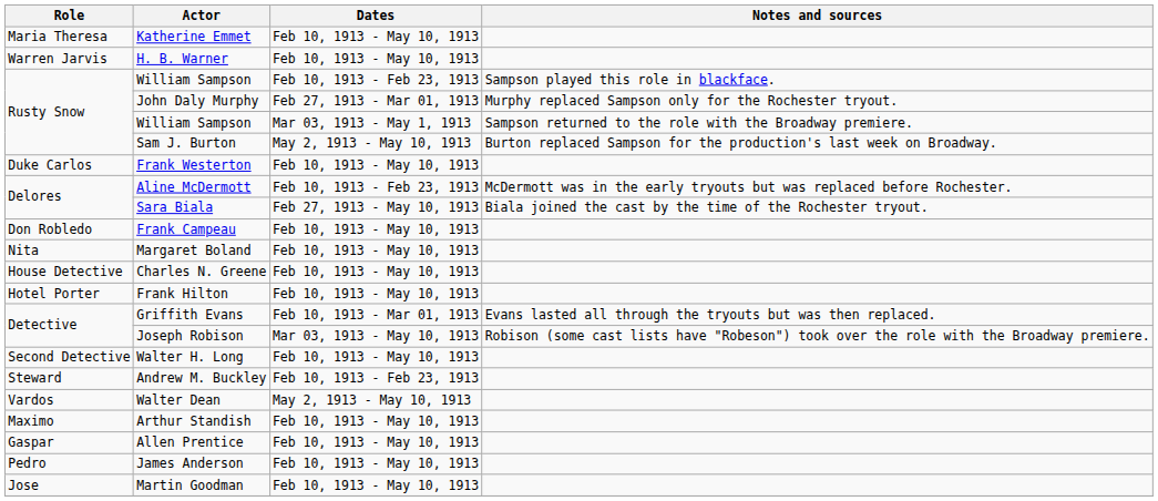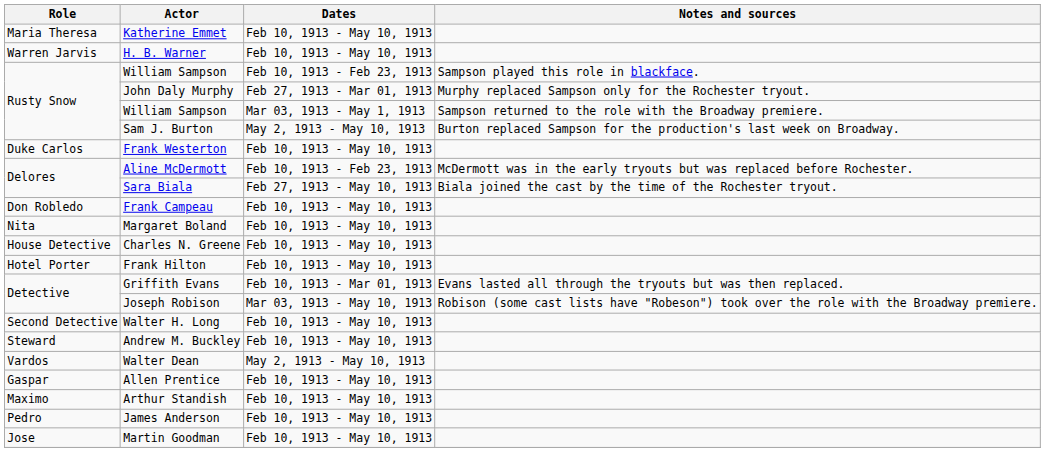 <table class="wikitable sortable plainrowheaders" style="font-size: 90%">
 <tr>
 <th scope="col">Role</th>
 <th scope="col">Actor</th>
 <th scope="col">Dates</th>
 <th scope="col">Notes and sources</th>
 </tr>
 <tr>
 <td>Maria Theresa</td>
 <td><a href='#'>Katherine Emmet</a></td>
 <td>Feb 10, 1913 - May 10, 1913</td>
 <td></td>
 </tr>
 <tr>
 <td>Warren Jarvis</td>
 <td><a href='#'>H. B. Warner</a></td>
 <td>Feb 10, 1913 - May 10, 1913</td>
 <td></td>
 </tr>
 <tr>
 <td rowspan=4>Rusty Snow</td>
 <td>William Sampson</td>
 <td>Feb 10, 1913 - Feb 23, 1913</td>
 <td>Sampson played this role in <a href='#'>blackface</a>.</td>
 </tr>
 <tr>
 <td>John Daly Murphy</td>
 <td>Feb 27, 1913 - Mar 01, 1913</td>
 <td>Murphy replaced Sampson only for the Rochester tryout.</td>
 </tr>
 <tr>
 <td>William Sampson</td>
 <td>Mar 03, 1913 - May 1, 1913</td>
 <td>Sampson returned to the role with the Broadway premiere.</td>
 </tr>
 <tr>
 <td>Sam J. Burton</td>
 <td>May 2, 1913 - May 10, 1913</td>
 <td>Burton replaced Sampson for the production's last week on Broadway.</td>
 </tr>
 <tr>
 <td>Duke Carlos</td>
 <td><a href='#'>Frank Westerton</a></td>
 <td>Feb 10, 1913 - May 10, 1913</td>
 <td></td>
 </tr>
 <tr>
 <td rowspan=2>Delores</td>
 <td><a href='#'>Aline McDermott</a></td>
 <td>Feb 10, 1913 - Feb 23, 1913</td>
 <td>McDermott was in the early tryouts but was replaced before Rochester.</td>
 </tr>
 <tr>
 <td><a href='#'>Sara Biala</a></td>
 <td>Feb 27, 1913 - May 10, 1913</td>
 <td>Biala joined the cast by the time of the Rochester tryout.</td>
 </tr>
 <tr>
 <td>Don Robledo</td>
 <td><a href='#'>Frank Campeau</a></td>
 <td>Feb 10, 1913 - May 10, 1913</td>
 <td></td>
 </tr>
 <tr>
 <td>Nita</td>
 <td>Margaret Boland</td>
 <td>Feb 10, 1913 - May 10, 1913</td>
 <td></td>
 </tr>
 <tr>
 <td>House Detective</td>
 <td>Charles N. Greene</td>
 <td>Feb 10, 1913 - May 10, 1913</td>
 <td></td>
 </tr>
 <tr>
 <td>Hotel Porter</td>
 <td>Frank Hilton</td>
 <td>Feb 10, 1913 - May 10, 1913</td>
 <td></td>
 </tr>
 <tr>
 <td rowspan=2>Detective</td>
 <td>Griffith Evans</td>
 <td>Feb 10, 1913 - Mar 01, 1913</td>
 <td>Evans lasted all through the tryouts but was then replaced.</td>
 </tr>
 <tr>
 <td>Joseph Robison</td>
 <td>Mar 03, 1913 - May 10, 1913</td>
 <td>Robison (some cast lists have "Robeson") took over the role with the Broadway premiere.</td>
 </tr>
 <tr>
 <td>Second Detective</td>
 <td>Walter H. Long</td>
 <td>Feb 10, 1913 - May 10, 1913</td>
 <td></td>
 </tr>
 <tr>
 <td>Steward</td>
 <td>Andrew M. Buckley</td>
-<td>Feb 10, 1913 - Feb 23, 1913</td>
+<td>Feb 10, 1913 - May 10, 1913</td>
 <td></td>
 </tr>
 <tr>
 <td>Vardos</td>
 <td>Walter Dean</td>
 <td>May 2, 1913 - May 10, 1913</td>
 <td></td>
 </tr>
 <tr>
-<td>Maximo</td>
-<td>Arthur Standish</td>
+<td>Gaspar</td>
+<td>Allen Prentice</td>
 <td>Feb 10, 1913 - May 10, 1913</td>
 <td></td>
 </tr>
 <tr>
-<td>Gaspar</td>
-<td>Allen Prentice</td>
+<td>Maximo</td>
+<td>Arthur Standish</td>
 <td>Feb 10, 1913 - May 10, 1913</td>
 <td></td>
 </tr>
 <tr>
 <td>Pedro</td>
 <td>James Anderson</td>
 <td>Feb 10, 1913 - May 10, 1913</td>
 <td></td>
 </tr>
 <tr>
 <td>Jose</td>
 <td>Martin Goodman</td>
 <td>Feb 10, 1913 - May 10, 1913</td>
 <td></td>
 </tr>
 <tr>
 </tr>
 </table>
